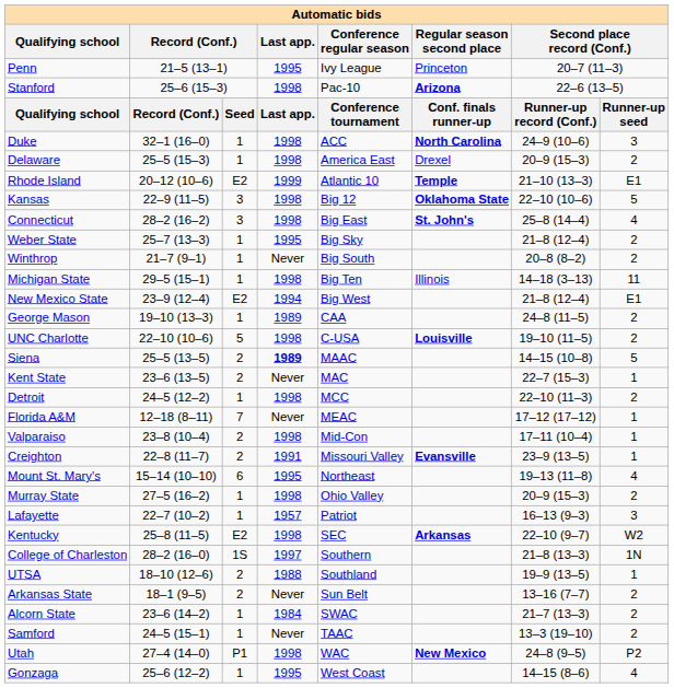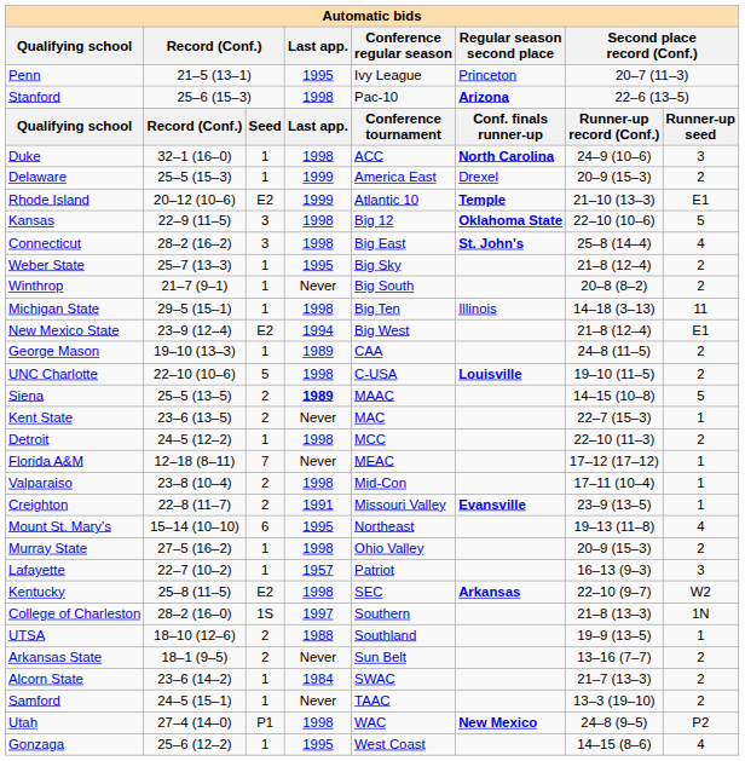 <table class="wikitable">
 <tr>
 <th colspan="8" style="background:#ffdead;">Automatic bids</th>
 </tr>
 <tr>
 <th>Qualifying school</th>
 <th colspan="2">Record (Conf.)</th>
 <th>Last app.</th>
 <th>Conference<br>regular season</th>
 <th>Regular season<br>second place</th>
 <th colspan="2">Second place<br>record (Conf.)</th>
 </tr>
 <tr>
 <td><a href='#'>Penn</a></td>
 <td colspan=2 align=center>21–5 (13–1)</td>
 <td align=center><a href='#'>1995</a></td>
 <td>Ivy League</td>
 <td><a href='#'>Princeton</a></td>
 <td colspan=2 align=center>20–7 (11–3)</td>
 </tr>
 <tr>
 <td><a href='#'>Stanford</a></td>
 <td colspan=2 align=center>25–6 (15–3)</td>
 <td align=center><a href='#'>1998</a></td>
 <td>Pac-10</td>
 <td><strong><a href='#'>Arizona</a></strong></td>
 <td colspan=2 align=center>22–6 (13–5)</td>
 </tr>
 <tr>
 <th>Qualifying school</th>
 <th>Record (Conf.)</th>
 <th>Seed</th>
 <th>Last app.</th>
 <th>Conference<br>tournament</th>
 <th>Conf. finals<br>runner-up</th>
 <th>Runner-up<br>record (Conf.)</th>
 <th>Runner-up<br>seed</th>
 </tr>
 <tr>
 <td><a href='#'>Duke</a></td>
 <td align=center>32–1 (16–0)</td>
 <td align=center>1</td>
 <td align=center><a href='#'>1998</a></td>
 <td><a href='#'>ACC</a></td>
 <td><strong><a href='#'>North Carolina</a></strong></td>
 <td align=center>24–9 (10–6)</td>
 <td align=center>3</td>
 </tr>
 <tr>
 <td><a href='#'>Delaware</a></td>
 <td align=center>25–5 (15–3)</td>
 <td align=center>1</td>
-<td align=center><a href='#'>1998</a></td>
+<td align=center><a href='#'>1999</a></td>
 <td><a href='#'>America East</a></td>
 <td><a href='#'>Drexel</a></td>
 <td align=center>20–9 (15–3)</td>
 <td align=center>2</td>
 </tr>
 <tr>
 <td><a href='#'>Rhode Island</a></td>
 <td align=center>20–12 (10–6)</td>
 <td align=center>E2</td>
 <td align=center><a href='#'>1999</a></td>
 <td><a href='#'>Atlantic 10</a></td>
 <td><strong><a href='#'>Temple</a></strong></td>
 <td align=center>21–10 (13–3)</td>
 <td align=center>E1</td>
 </tr>
 <tr>
 <td><a href='#'>Kansas</a></td>
 <td align=center>22–9 (11–5)</td>
 <td align=center>3</td>
 <td align=center><a href='#'>1998</a></td>
 <td><a href='#'>Big 12</a></td>
 <td><strong><a href='#'>Oklahoma State</a></strong></td>
 <td align=center>22–10 (10–6)</td>
 <td align=center>5</td>
 </tr>
 <tr>
 <td><a href='#'>Connecticut</a></td>
 <td align=center>28–2 (16–2)</td>
 <td align=center>3</td>
 <td align=center><a href='#'>1998</a></td>
 <td><a href='#'>Big East</a></td>
 <td><strong><a href='#'>St. John's</a></strong></td>
 <td align=center>25–8 (14–4)</td>
 <td align=center>4</td>
 </tr>
 <tr>
 <td><a href='#'>Weber State</a></td>
 <td align=center>25–7 (13–3)</td>
 <td align=center>1</td>
 <td align=center><a href='#'>1995</a></td>
 <td><a href='#'>Big Sky</a></td>
 <td></td>
 <td align=center>21–8 (12–4)</td>
 <td align=center>2</td>
 </tr>
 <tr>
 <td><a href='#'>Winthrop</a></td>
 <td align=center>21–7 (9–1)</td>
 <td align=center>1</td>
 <td align=center>Never</td>
 <td><a href='#'>Big South</a></td>
 <td></td>
 <td align=center>20–8 (8–2)</td>
 <td align=center>2</td>
 </tr>
 <tr>
 <td><a href='#'>Michigan State</a></td>
 <td align=center>29–5 (15–1)</td>
 <td align=center>1</td>
 <td align=center><a href='#'>1998</a></td>
 <td><a href='#'>Big Ten</a></td>
 <td><a href='#'>Illinois</a></td>
 <td align=center>14–18 (3–13)</td>
 <td align=center>11</td>
 </tr>
 <tr>
 <td><a href='#'>New Mexico State</a></td>
 <td align=center>23–9 (12–4)</td>
 <td align=center>E2</td>
 <td align=center><a href='#'>1994</a></td>
 <td><a href='#'>Big West</a></td>
 <td></td>
 <td align=center>21–8 (12–4)</td>
 <td align=center>E1</td>
 </tr>
 <tr>
 <td><a href='#'>George Mason</a></td>
 <td align=center>19–10 (13–3)</td>
 <td align=center>1</td>
 <td align=center><a href='#'>1989</a></td>
 <td><a href='#'>CAA</a></td>
 <td></td>
 <td align=center>24–8 (11–5)</td>
 <td align=center>2</td>
 </tr>
 <tr>
 <td><a href='#'>UNC Charlotte</a></td>
 <td align=center>22–10 (10–6)</td>
 <td align=center>5</td>
 <td align=center><a href='#'>1998</a></td>
 <td><a href='#'>C-USA</a></td>
 <td><strong><a href='#'>Louisville</a></strong></td>
 <td align=center>19–10 (11–5)</td>
 <td align=center>2</td>
 </tr>
 <tr>
 <td><a href='#'>Siena</a></td>
 <td align=center>25–5 (13–5)</td>
 <td align=center>2</td>
 <td align=center><strong><a href='#'>1989</a></strong></td>
 <td><a href='#'>MAAC</a></td>
 <td></td>
 <td align=center>14–15 (10–8)</td>
 <td align=center>5</td>
 </tr>
 <tr>
 <td><a href='#'>Kent State</a></td>
 <td align=center>23–6 (13–5)</td>
 <td align=center>2</td>
 <td align=center>Never</td>
 <td><a href='#'>MAC</a></td>
 <td><strong></strong></td>
 <td align=center>22–7 (15–3)</td>
 <td align=center>1</td>
 </tr>
 <tr>
 <td><a href='#'>Detroit</a></td>
 <td align=center>24–5 (12–2)</td>
 <td align=center>1</td>
 <td align=center><a href='#'>1998</a></td>
 <td><a href='#'>MCC</a></td>
 <td></td>
 <td align=center>22–10 (11–3)</td>
 <td align=center>2</td>
 </tr>
 <tr>
 <td><a href='#'>Florida A&M</a></td>
 <td align=center>12–18 (8–11)</td>
 <td align=center>7</td>
 <td align=center>Never</td>
 <td><a href='#'>MEAC</a></td>
 <td></td>
 <td align=center>17–12 (17–12)</td>
 <td align=center>1</td>
 </tr>
 <tr>
 <td><a href='#'>Valparaiso</a></td>
 <td align=center>23–8 (10–4)</td>
 <td align=center>2</td>
 <td align=center><a href='#'>1998</a></td>
 <td><a href='#'>Mid-Con</a></td>
 <td></td>
 <td align=center>17–11 (10–4)</td>
 <td align=center>1</td>
 </tr>
 <tr>
 <td><a href='#'>Creighton</a></td>
 <td align=center>22–8 (11–7)</td>
 <td align=center>2</td>
 <td align=center><a href='#'>1991</a></td>
 <td><a href='#'>Missouri Valley</a></td>
 <td><strong><a href='#'>Evansville</a></strong></td>
 <td align=center>23–9 (13–5)</td>
 <td align=center>1</td>
 </tr>
 <tr>
 <td><a href='#'>Mount St. Mary's</a></td>
 <td align=center>15–14 (10–10)</td>
 <td align=center>6</td>
 <td align=center><a href='#'>1995</a></td>
 <td><a href='#'>Northeast</a></td>
 <td></td>
 <td align=center>19–13 (11–8)</td>
 <td align=center>4</td>
 </tr>
 <tr>
 <td><a href='#'>Murray State</a></td>
 <td align=center>27–5 (16–2)</td>
 <td align=center>1</td>
 <td align=center><a href='#'>1998</a></td>
 <td><a href='#'>Ohio Valley</a></td>
 <td></td>
 <td align=center>20–9 (15–3)</td>
 <td align=center>2</td>
 </tr>
 <tr>
 <td><a href='#'>Lafayette</a></td>
 <td align=center>22–7 (10–2)</td>
 <td align=center>1</td>
 <td align=center><a href='#'>1957</a></td>
 <td><a href='#'>Patriot</a></td>
 <td></td>
 <td align=center>16–13 (9–3)</td>
 <td align=center>3</td>
 </tr>
 <tr>
 <td><a href='#'>Kentucky</a></td>
 <td align=center>25–8 (11–5)</td>
 <td align=center>E2</td>
 <td align=center><a href='#'>1998</a></td>
 <td><a href='#'>SEC</a></td>
 <td><strong><a href='#'>Arkansas</a></strong></td>
 <td align=center>22–10 (9–7)</td>
 <td align=center>W2</td>
 </tr>
 <tr>
 <td><a href='#'>College of Charleston</a></td>
 <td align=center>28–2 (16–0)</td>
 <td align=center>1S</td>
 <td align=center><a href='#'>1997</a></td>
 <td><a href='#'>Southern</a></td>
 <td></td>
 <td align=center>21–8 (13–3)</td>
 <td align=center>1N</td>
 </tr>
 <tr>
 <td><a href='#'>UTSA</a></td>
 <td align=center>18–10 (12–6)</td>
 <td align=center>2</td>
 <td align=center><a href='#'>1988</a></td>
 <td><a href='#'>Southland</a></td>
 <td></td>
 <td align=center>19–9 (13–5)</td>
 <td align=center>1</td>
 </tr>
 <tr>
 <td><a href='#'>Arkansas State</a></td>
 <td align=center>18–1 (9–5)</td>
 <td align=center>2</td>
 <td align=center>Never</td>
 <td><a href='#'>Sun Belt</a></td>
 <td></td>
 <td align=center>13–16 (7–7)</td>
 <td align=center>2</td>
 </tr>
 <tr>
 <td><a href='#'>Alcorn State</a></td>
 <td align=center>23–6 (14–2)</td>
 <td align=center>1</td>
 <td align=center><a href='#'>1984</a></td>
 <td><a href='#'>SWAC</a></td>
 <td></td>
 <td align=center>21–7 (13–3)</td>
 <td align=center>2</td>
 </tr>
 <tr>
 <td><a href='#'>Samford</a></td>
 <td align=center>24–5 (15–1)</td>
 <td align=center>1</td>
 <td align=center>Never</td>
 <td><a href='#'>TAAC</a></td>
 <td></td>
 <td align=center>13–3 (19–10)</td>
 <td align=center>2</td>
 </tr>
 <tr>
 <td><a href='#'>Utah</a></td>
 <td align=center>27–4 (14–0)</td>
 <td align=center>P1</td>
 <td align=center><a href='#'>1998</a></td>
 <td><a href='#'>WAC</a></td>
 <td><strong><a href='#'>New Mexico</a></strong></td>
 <td align=center>24–8 (9–5)</td>
 <td align=center>P2</td>
 </tr>
 <tr>
 <td><a href='#'>Gonzaga</a></td>
 <td align=center>25–6 (12–2)</td>
 <td align=center>1</td>
 <td align=center><a href='#'>1995</a></td>
 <td><a href='#'>West Coast</a></td>
 <td></td>
 <td align=center>14–15 (8–6)</td>
 <td align=center>4</td>
 </tr>
 </table>
